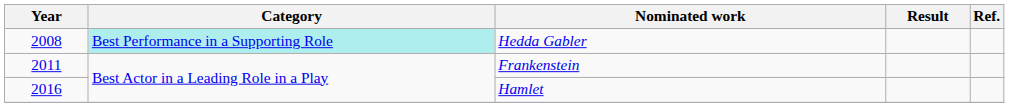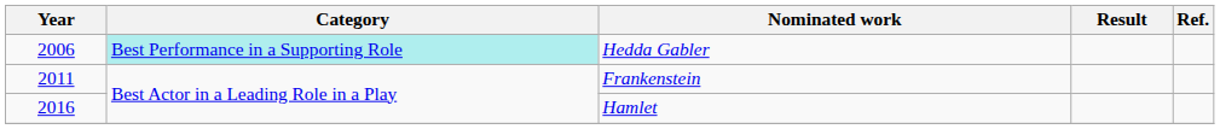 <table class=wikitable>
 <tr>
 <th scope="col" style="width:5em;">Year</th>
 <th scope="col" style="width:26em;">Category</th>
 <th scope="col" style="width:25em;">Nominated work</th>
 <th scope="col" style="width:5em;">Result</th>
 <th>Ref.</th>
 </tr>
 <tr>
-<td style="text-align:center;"><a href='#'>2008</a></td>
+<td style="text-align:center;"><a href='#'>2006</a></td>
 <td style="background: paleturquoise;"><a href='#'>Best Performance in a Supporting Role</a></td>
 <td><em><a href='#'>Hedda Gabler</a></em></td>
 <td></td>
 <td style="text-align:center;"></td>
 </tr>
 <tr>
 <td style="text-align:center;"><a href='#'>2011</a></td>
 <td rowspan=2><a href='#'>Best Actor in a Leading Role in a Play</a></td>
 <td><em><a href='#'>Frankenstein</a></em></td>
 <td></td>
 <td style="text-align:center;"></td>
 </tr>
 <tr>
 <td style="text-align:center;"><a href='#'>2016</a></td>
 <td><em><a href='#'>Hamlet</a></em></td>
 <td></td>
 <td style="text-align:center;"></td>
 </tr>
 <tr>
 </tr>
 </table>
